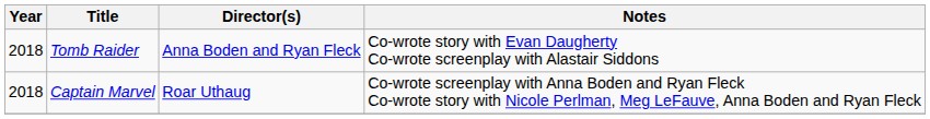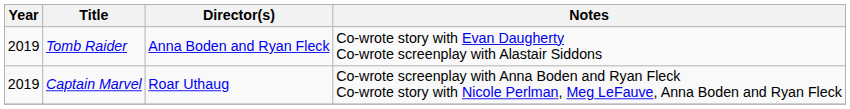 <table class="wikitable" style="margin-right: 0;">
 <tr>
 <th>Year</th>
 <th>Title</th>
 <th>Director(s)</th>
 <th>Notes</th>
 </tr>
 <tr>
-<td>2018</td>
+<td>2019</td>
 <td><em><a href='#'>Tomb Raider</a></em></td>
 <td><a href='#'>Anna Boden and Ryan Fleck</a></td>
 <td>Co-wrote story with <a href='#'>Evan Daugherty</a><br>Co-wrote screenplay with Alastair Siddons</td>
 </tr>
 <tr>
-<td>2018</td>
+<td>2019</td>
 <td><em><a href='#'>Captain Marvel</a></em></td>
 <td><a href='#'>Roar Uthaug</a></td>
 <td>Co-wrote screenplay with Anna Boden and Ryan Fleck<br>Co-wrote story with <a href='#'>Nicole Perlman</a>, <a href='#'>Meg LeFauve</a>, Anna Boden and Ryan Fleck</td>
 </tr>
 <tr>
 </tr>
 </table>
